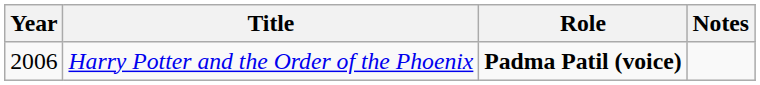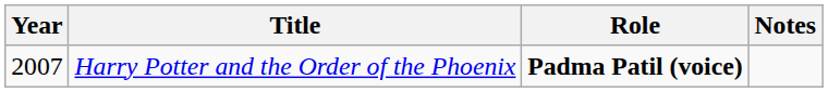 <table class="wikitable sortable">
 <tr>
 <th>Year</th>
 <th>Title</th>
 <th>Role</th>
 <th>Notes</th>
 </tr>
 <tr>
-<td>2006</td>
+<td>2007</td>
 <td><em><a href='#'>Harry Potter and the Order of the Phoenix</a></em></td>
 <td><strong>Padma Patil (voice)</strong></td>
 <td></td>
 </tr>
 </table>
